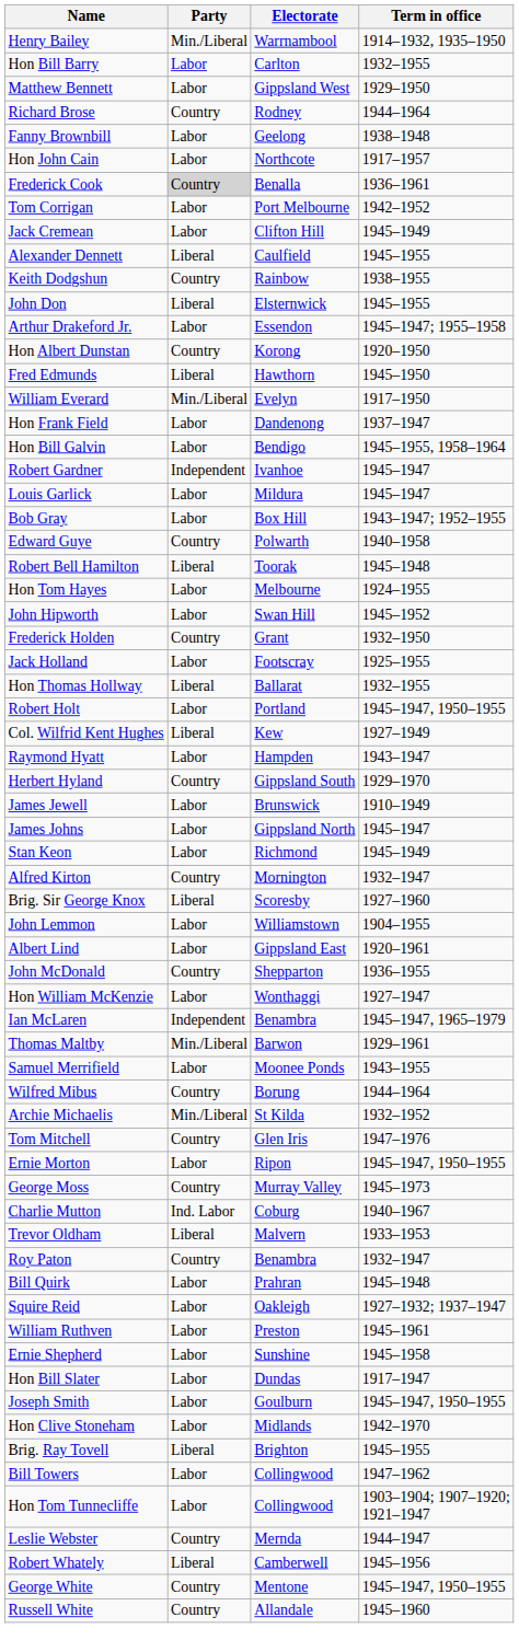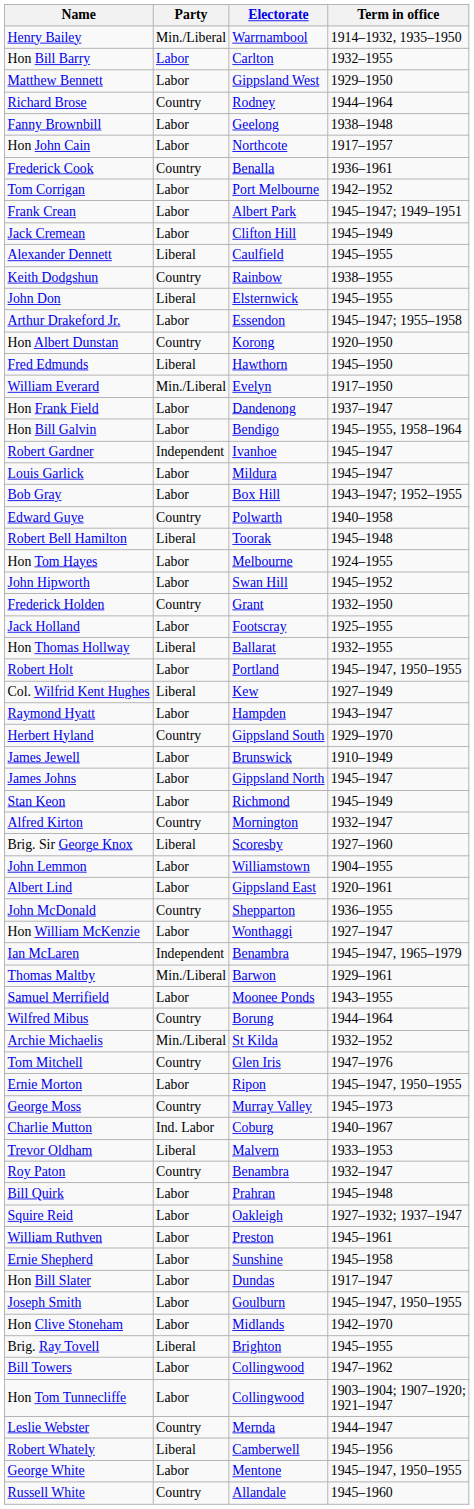 <table class="wikitable sortable">
 <tr>
 <th><strong>Name</strong></th>
 <th><strong>Party</strong></th>
 <th><strong><a href='#'>Electorate</a></strong></th>
 <th><strong>Term in office</strong></th>
 </tr>
 <tr>
 <td><a href='#'>Henry Bailey</a></td>
 <td>Min./Liberal</td>
 <td><a href='#'>Warrnambool</a></td>
 <td>1914–1932, 1935–1950</td>
 </tr>
 <tr>
 <td>Hon <a href='#'>Bill Barry</a></td>
 <td><a href='#'>Labor</a></td>
 <td><a href='#'>Carlton</a></td>
 <td>1932–1955</td>
 </tr>
 <tr>
 <td><a href='#'>Matthew Bennett</a></td>
 <td>Labor</td>
 <td><a href='#'>Gippsland West</a></td>
 <td>1929–1950</td>
 </tr>
 <tr>
 <td><a href='#'>Richard Brose</a></td>
 <td>Country</td>
 <td><a href='#'>Rodney</a></td>
 <td>1944–1964</td>
 </tr>
 <tr>
 <td><a href='#'>Fanny Brownbill</a></td>
 <td>Labor</td>
 <td><a href='#'>Geelong</a></td>
 <td>1938–1948</td>
 </tr>
 <tr>
 <td>Hon <a href='#'>John Cain</a></td>
 <td>Labor</td>
 <td><a href='#'>Northcote</a></td>
 <td>1917–1957</td>
 </tr>
 <tr>
 <td><a href='#'>Frederick Cook</a></td>
-<td style="background: lightgrey;">Country</td>
+<td>Country</td>
 <td><a href='#'>Benalla</a></td>
 <td>1936–1961</td>
 </tr>
 <tr>
 <td><a href='#'>Tom Corrigan</a></td>
 <td>Labor</td>
 <td><a href='#'>Port Melbourne</a></td>
 <td>1942–1952</td>
+</tr>
+<tr>
+<td><a href='#'>Frank Crean</a></td>
+<td>Labor</td>
+<td><a href='#'>Albert Park</a></td>
+<td>1945–1947; 1949–1951</td>
 </tr>
 <tr>
 <td><a href='#'>Jack Cremean</a></td>
 <td>Labor</td>
 <td><a href='#'>Clifton Hill</a></td>
 <td>1945–1949</td>
 </tr>
 <tr>
 <td><a href='#'>Alexander Dennett</a></td>
 <td>Liberal</td>
 <td><a href='#'>Caulfield</a></td>
 <td>1945–1955</td>
 </tr>
 <tr>
 <td><a href='#'>Keith Dodgshun</a></td>
 <td>Country</td>
 <td><a href='#'>Rainbow</a></td>
 <td>1938–1955</td>
 </tr>
 <tr>
 <td><a href='#'>John Don</a></td>
 <td>Liberal</td>
 <td><a href='#'>Elsternwick</a></td>
 <td>1945–1955</td>
 </tr>
 <tr>
 <td><a href='#'>Arthur Drakeford Jr.</a></td>
 <td>Labor</td>
 <td><a href='#'>Essendon</a></td>
 <td>1945–1947; 1955–1958</td>
 </tr>
 <tr>
 <td>Hon <a href='#'>Albert Dunstan</a></td>
 <td>Country</td>
 <td><a href='#'>Korong</a></td>
 <td>1920–1950</td>
 </tr>
 <tr>
 <td><a href='#'>Fred Edmunds</a></td>
 <td>Liberal</td>
 <td><a href='#'>Hawthorn</a></td>
 <td>1945–1950</td>
 </tr>
 <tr>
 <td><a href='#'>William Everard</a></td>
 <td>Min./Liberal</td>
 <td><a href='#'>Evelyn</a></td>
 <td>1917–1950</td>
 </tr>
 <tr>
 <td>Hon <a href='#'>Frank Field</a></td>
 <td>Labor</td>
 <td><a href='#'>Dandenong</a></td>
 <td>1937–1947</td>
 </tr>
 <tr>
 <td>Hon <a href='#'>Bill Galvin</a></td>
 <td>Labor</td>
 <td><a href='#'>Bendigo</a></td>
 <td>1945–1955, 1958–1964</td>
 </tr>
 <tr>
 <td><a href='#'>Robert Gardner</a></td>
 <td>Independent</td>
 <td><a href='#'>Ivanhoe</a></td>
 <td>1945–1947</td>
 </tr>
 <tr>
 <td><a href='#'>Louis Garlick</a></td>
 <td>Labor</td>
 <td><a href='#'>Mildura</a></td>
 <td>1945–1947</td>
 </tr>
 <tr>
 <td><a href='#'>Bob Gray</a></td>
 <td>Labor</td>
 <td><a href='#'>Box Hill</a></td>
 <td>1943–1947; 1952–1955</td>
 </tr>
 <tr>
 <td><a href='#'>Edward Guye</a></td>
 <td>Country</td>
 <td><a href='#'>Polwarth</a></td>
 <td>1940–1958</td>
 </tr>
 <tr>
 <td><a href='#'>Robert Bell Hamilton</a></td>
 <td>Liberal</td>
 <td><a href='#'>Toorak</a></td>
 <td>1945–1948</td>
 </tr>
 <tr>
 <td>Hon <a href='#'>Tom Hayes</a></td>
 <td>Labor</td>
 <td><a href='#'>Melbourne</a></td>
 <td>1924–1955</td>
 </tr>
 <tr>
 <td><a href='#'>John Hipworth</a></td>
 <td>Labor</td>
 <td><a href='#'>Swan Hill</a></td>
 <td>1945–1952</td>
 </tr>
 <tr>
 <td><a href='#'>Frederick Holden</a></td>
 <td>Country</td>
 <td><a href='#'>Grant</a></td>
 <td>1932–1950</td>
 </tr>
 <tr>
 <td><a href='#'>Jack Holland</a></td>
 <td>Labor</td>
 <td><a href='#'>Footscray</a></td>
 <td>1925–1955</td>
 </tr>
 <tr>
 <td>Hon <a href='#'>Thomas Hollway</a></td>
 <td>Liberal</td>
 <td><a href='#'>Ballarat</a></td>
 <td>1932–1955</td>
 </tr>
 <tr>
 <td><a href='#'>Robert Holt</a></td>
 <td>Labor</td>
 <td><a href='#'>Portland</a></td>
 <td>1945–1947, 1950–1955</td>
 </tr>
 <tr>
 <td>Col. <a href='#'>Wilfrid Kent Hughes</a></td>
 <td>Liberal</td>
 <td><a href='#'>Kew</a></td>
 <td>1927–1949</td>
 </tr>
 <tr>
 <td><a href='#'>Raymond Hyatt</a></td>
 <td>Labor</td>
 <td><a href='#'>Hampden</a></td>
 <td>1943–1947</td>
 </tr>
 <tr>
 <td><a href='#'>Herbert Hyland</a></td>
 <td>Country</td>
 <td><a href='#'>Gippsland South</a></td>
 <td>1929–1970</td>
 </tr>
 <tr>
 <td><a href='#'>James Jewell</a></td>
 <td>Labor</td>
 <td><a href='#'>Brunswick</a></td>
 <td>1910–1949</td>
 </tr>
 <tr>
 <td><a href='#'>James Johns</a></td>
 <td>Labor</td>
 <td><a href='#'>Gippsland North</a></td>
 <td>1945–1947</td>
 </tr>
 <tr>
 <td><a href='#'>Stan Keon</a></td>
 <td>Labor</td>
 <td><a href='#'>Richmond</a></td>
 <td>1945–1949</td>
 </tr>
 <tr>
 <td><a href='#'>Alfred Kirton</a></td>
 <td>Country</td>
 <td><a href='#'>Mornington</a></td>
 <td>1932–1947</td>
 </tr>
 <tr>
 <td>Brig. Sir <a href='#'>George Knox</a></td>
 <td>Liberal</td>
 <td><a href='#'>Scoresby</a></td>
 <td>1927–1960</td>
 </tr>
 <tr>
 <td><a href='#'>John Lemmon</a></td>
 <td>Labor</td>
 <td><a href='#'>Williamstown</a></td>
 <td>1904–1955</td>
 </tr>
 <tr>
 <td><a href='#'>Albert Lind</a></td>
 <td>Labor</td>
 <td><a href='#'>Gippsland East</a></td>
 <td>1920–1961</td>
 </tr>
 <tr>
 <td><a href='#'>John McDonald</a></td>
 <td>Country</td>
 <td><a href='#'>Shepparton</a></td>
 <td>1936–1955</td>
 </tr>
 <tr>
 <td>Hon <a href='#'>William McKenzie</a></td>
 <td>Labor</td>
 <td><a href='#'>Wonthaggi</a></td>
 <td>1927–1947</td>
 </tr>
 <tr>
 <td><a href='#'>Ian McLaren</a></td>
 <td>Independent</td>
 <td><a href='#'>Benambra</a></td>
 <td>1945–1947, 1965–1979</td>
 </tr>
 <tr>
 <td><a href='#'>Thomas Maltby</a></td>
 <td>Min./Liberal</td>
 <td><a href='#'>Barwon</a></td>
 <td>1929–1961</td>
 </tr>
 <tr>
 <td><a href='#'>Samuel Merrifield</a></td>
 <td>Labor</td>
 <td><a href='#'>Moonee Ponds</a></td>
 <td>1943–1955</td>
 </tr>
 <tr>
 <td><a href='#'>Wilfred Mibus</a></td>
 <td>Country</td>
 <td><a href='#'>Borung</a></td>
 <td>1944–1964</td>
 </tr>
 <tr>
 <td><a href='#'>Archie Michaelis</a></td>
 <td>Min./Liberal</td>
 <td><a href='#'>St Kilda</a></td>
 <td>1932–1952</td>
 </tr>
 <tr>
 <td><a href='#'>Tom Mitchell</a></td>
 <td>Country</td>
 <td><a href='#'>Glen Iris</a></td>
 <td>1947–1976</td>
 </tr>
 <tr>
 <td><a href='#'>Ernie Morton</a></td>
 <td>Labor</td>
 <td><a href='#'>Ripon</a></td>
 <td>1945–1947, 1950–1955</td>
 </tr>
 <tr>
 <td><a href='#'>George Moss</a></td>
 <td>Country</td>
 <td><a href='#'>Murray Valley</a></td>
 <td>1945–1973</td>
 </tr>
 <tr>
 <td><a href='#'>Charlie Mutton</a></td>
 <td>Ind. Labor</td>
 <td><a href='#'>Coburg</a></td>
 <td>1940–1967</td>
 </tr>
 <tr>
 <td><a href='#'>Trevor Oldham</a></td>
 <td>Liberal</td>
 <td><a href='#'>Malvern</a></td>
 <td>1933–1953</td>
 </tr>
 <tr>
 <td><a href='#'>Roy Paton</a></td>
 <td>Country</td>
 <td><a href='#'>Benambra</a></td>
 <td>1932–1947</td>
 </tr>
 <tr>
 <td><a href='#'>Bill Quirk</a></td>
 <td>Labor</td>
 <td><a href='#'>Prahran</a></td>
 <td>1945–1948</td>
 </tr>
 <tr>
 <td><a href='#'>Squire Reid</a></td>
 <td>Labor</td>
 <td><a href='#'>Oakleigh</a></td>
 <td>1927–1932; 1937–1947</td>
 </tr>
 <tr>
 <td><a href='#'>William Ruthven</a></td>
 <td>Labor</td>
 <td><a href='#'>Preston</a></td>
 <td>1945–1961</td>
 </tr>
 <tr>
 <td><a href='#'>Ernie Shepherd</a></td>
 <td>Labor</td>
 <td><a href='#'>Sunshine</a></td>
 <td>1945–1958</td>
 </tr>
 <tr>
 <td>Hon <a href='#'>Bill Slater</a></td>
 <td>Labor</td>
 <td><a href='#'>Dundas</a></td>
 <td>1917–1947</td>
 </tr>
 <tr>
 <td><a href='#'>Joseph Smith</a></td>
 <td>Labor</td>
 <td><a href='#'>Goulburn</a></td>
 <td>1945–1947, 1950–1955</td>
 </tr>
 <tr>
 <td>Hon <a href='#'>Clive Stoneham</a></td>
 <td>Labor</td>
 <td><a href='#'>Midlands</a></td>
 <td>1942–1970</td>
 </tr>
 <tr>
 <td>Brig. <a href='#'>Ray Tovell</a></td>
 <td>Liberal</td>
 <td><a href='#'>Brighton</a></td>
 <td>1945–1955</td>
 </tr>
 <tr>
 <td><a href='#'>Bill Towers</a></td>
 <td>Labor</td>
 <td><a href='#'>Collingwood</a></td>
 <td>1947–1962</td>
 </tr>
 <tr>
 <td>Hon <a href='#'>Tom Tunnecliffe</a></td>
 <td>Labor</td>
 <td><a href='#'>Collingwood</a></td>
 <td>1903–1904; 1907–1920;<br>1921–1947</td>
 </tr>
 <tr>
 <td><a href='#'>Leslie Webster</a></td>
 <td>Country</td>
 <td><a href='#'>Mernda</a></td>
 <td>1944–1947</td>
 </tr>
 <tr>
 <td><a href='#'>Robert Whately</a></td>
 <td>Liberal</td>
 <td><a href='#'>Camberwell</a></td>
 <td>1945–1956</td>
 </tr>
 <tr>
 <td><a href='#'>George White</a></td>
-<td>Country</td>
+<td>Labor</td>
 <td><a href='#'>Mentone</a></td>
 <td>1945–1947, 1950–1955</td>
 </tr>
 <tr>
 <td><a href='#'>Russell White</a></td>
 <td>Country</td>
 <td><a href='#'>Allandale</a></td>
 <td>1945–1960</td>
 </tr>
 </table>
